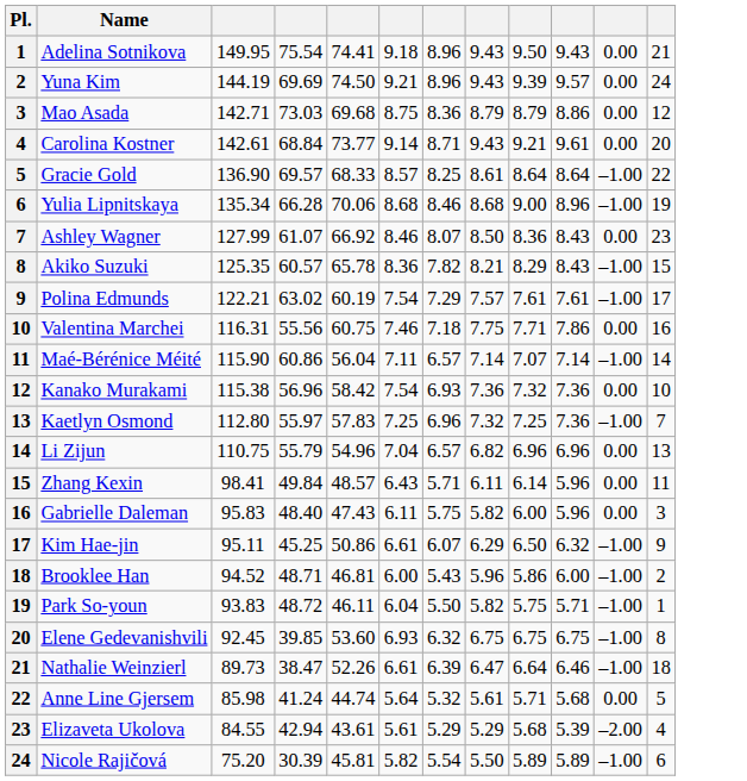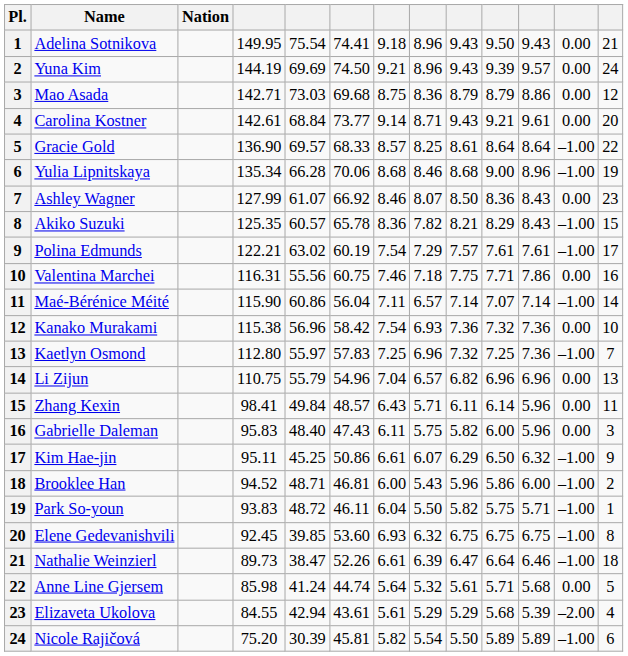 <table class="wikitable sortable" style="text-align:center">
 <tr>
 <th>Pl.</th>
 <th>Name</th>
+<th>Nation</th>
 <th></th>
 <th></th>
 <th></th>
 <th></th>
 <th></th>
 <th></th>
 <th></th>
 <th></th>
 <th></th>
 <th></th>
 </tr>
 <tr>
 <th>1</th>
 <td align=left><a href='#'>Adelina Sotnikova</a></td>
+<td align=left><br></td>
 <td>149.95</td>
 <td>75.54</td>
 <td>74.41</td>
 <td>9.18</td>
 <td>8.96</td>
 <td>9.43</td>
 <td>9.50</td>
 <td>9.43</td>
 <td>0.00</td>
 <td>21</td>
 </tr>
 <tr>
 <th>2</th>
 <td align=left><a href='#'>Yuna Kim</a></td>
+<td align=left><br></td>
 <td>144.19</td>
 <td>69.69</td>
 <td>74.50</td>
 <td>9.21</td>
 <td>8.96</td>
 <td>9.43</td>
 <td>9.39</td>
 <td>9.57</td>
 <td>0.00</td>
 <td>24</td>
 </tr>
 <tr>
 <th>3</th>
 <td align=left><a href='#'>Mao Asada</a></td>
+<td align=left></td>
 <td>142.71</td>
 <td>73.03</td>
 <td>69.68</td>
 <td>8.75</td>
 <td>8.36</td>
 <td>8.79</td>
 <td>8.79</td>
 <td>8.86</td>
 <td>0.00</td>
 <td>12</td>
 </tr>
 <tr>
 <th>4</th>
 <td align=left><a href='#'>Carolina Kostner</a></td>
+<td align=left><br></td>
 <td>142.61</td>
 <td>68.84</td>
 <td>73.77</td>
 <td>9.14</td>
 <td>8.71</td>
 <td>9.43</td>
 <td>9.21</td>
 <td>9.61</td>
 <td>0.00</td>
 <td>20</td>
 </tr>
 <tr>
 <th>5</th>
 <td align=left><a href='#'>Gracie Gold</a></td>
+<td align=left><br></td>
 <td>136.90</td>
 <td>69.57</td>
 <td>68.33</td>
 <td>8.57</td>
 <td>8.25</td>
 <td>8.61</td>
 <td>8.64</td>
 <td>8.64</td>
 <td>–1.00</td>
 <td>22</td>
 </tr>
 <tr>
 <th>6</th>
 <td align=left><a href='#'>Yulia Lipnitskaya</a></td>
+<td align=left><br></td>
 <td>135.34</td>
 <td>66.28</td>
 <td>70.06</td>
 <td>8.68</td>
 <td>8.46</td>
 <td>8.68</td>
 <td>9.00</td>
 <td>8.96</td>
 <td>–1.00</td>
 <td>19</td>
 </tr>
 <tr>
 <th>7</th>
 <td align=left><a href='#'>Ashley Wagner</a></td>
+<td align=left><br></td>
 <td>127.99</td>
 <td>61.07</td>
 <td>66.92</td>
 <td>8.46</td>
 <td>8.07</td>
 <td>8.50</td>
 <td>8.36</td>
 <td>8.43</td>
 <td>0.00</td>
 <td>23</td>
 </tr>
 <tr>
 <th>8</th>
 <td align=left><a href='#'>Akiko Suzuki</a></td>
+<td align=left></td>
 <td>125.35</td>
 <td>60.57</td>
 <td>65.78</td>
 <td>8.36</td>
 <td>7.82</td>
 <td>8.21</td>
 <td>8.29</td>
 <td>8.43</td>
 <td>–1.00</td>
 <td>15</td>
 </tr>
 <tr>
 <th>9</th>
 <td align=left><a href='#'>Polina Edmunds</a></td>
+<td align=left></td>
 <td>122.21</td>
 <td>63.02</td>
 <td>60.19</td>
 <td>7.54</td>
 <td>7.29</td>
 <td>7.57</td>
 <td>7.61</td>
 <td>7.61</td>
 <td>–1.00</td>
 <td>17</td>
 </tr>
 <tr>
 <th>10</th>
 <td align=left><a href='#'>Valentina Marchei</a></td>
+<td align=left></td>
 <td>116.31</td>
 <td>55.56</td>
 <td>60.75</td>
 <td>7.46</td>
 <td>7.18</td>
 <td>7.75</td>
 <td>7.71</td>
 <td>7.86</td>
 <td>0.00</td>
 <td>16</td>
 </tr>
 <tr>
 <th>11</th>
 <td align=left><a href='#'>Maé-Bérénice Méité</a></td>
+<td align=left><br></td>
 <td>115.90</td>
 <td>60.86</td>
 <td>56.04</td>
 <td>7.11</td>
 <td>6.57</td>
 <td>7.14</td>
 <td>7.07</td>
 <td>7.14</td>
 <td>–1.00</td>
 <td>14</td>
 </tr>
 <tr>
 <th>12</th>
 <td align=left><a href='#'>Kanako Murakami</a></td>
+<td align=left></td>
 <td>115.38</td>
 <td>56.96</td>
 <td>58.42</td>
 <td>7.54</td>
 <td>6.93</td>
 <td>7.36</td>
 <td>7.32</td>
 <td>7.36</td>
 <td>0.00</td>
 <td>10</td>
 </tr>
 <tr>
 <th>13</th>
 <td align=left><a href='#'>Kaetlyn Osmond</a></td>
+<td align=left><br></td>
 <td>112.80</td>
 <td>55.97</td>
 <td>57.83</td>
 <td>7.25</td>
 <td>6.96</td>
 <td>7.32</td>
 <td>7.25</td>
 <td>7.36</td>
 <td>–1.00</td>
 <td>7</td>
 </tr>
 <tr>
 <th>14</th>
 <td align=left><a href='#'>Li Zijun</a></td>
+<td align=left></td>
 <td>110.75</td>
 <td>55.79</td>
 <td>54.96</td>
 <td>7.04</td>
 <td>6.57</td>
 <td>6.82</td>
 <td>6.96</td>
 <td>6.96</td>
 <td>0.00</td>
 <td>13</td>
 </tr>
 <tr>
 <th>15</th>
 <td align=left><a href='#'>Zhang Kexin</a></td>
+<td align=left></td>
 <td>98.41</td>
 <td>49.84</td>
 <td>48.57</td>
 <td>6.43</td>
 <td>5.71</td>
 <td>6.11</td>
 <td>6.14</td>
 <td>5.96</td>
 <td>0.00</td>
 <td>11</td>
 </tr>
 <tr>
 <th>16</th>
 <td align=left><a href='#'>Gabrielle Daleman</a></td>
+<td align=left></td>
 <td>95.83</td>
 <td>48.40</td>
 <td>47.43</td>
 <td>6.11</td>
 <td>5.75</td>
 <td>5.82</td>
 <td>6.00</td>
 <td>5.96</td>
 <td>0.00</td>
 <td>3</td>
 </tr>
 <tr>
 <th>17</th>
 <td align=left><a href='#'>Kim Hae-jin</a></td>
+<td align=left></td>
 <td>95.11</td>
 <td>45.25</td>
 <td>50.86</td>
 <td>6.61</td>
 <td>6.07</td>
 <td>6.29</td>
 <td>6.50</td>
 <td>6.32</td>
 <td>–1.00</td>
 <td>9</td>
 </tr>
 <tr>
 <th>18</th>
 <td align=left><a href='#'>Brooklee Han</a></td>
+<td align=left></td>
 <td>94.52</td>
 <td>48.71</td>
 <td>46.81</td>
 <td>6.00</td>
 <td>5.43</td>
 <td>5.96</td>
 <td>5.86</td>
 <td>6.00</td>
 <td>–1.00</td>
 <td>2</td>
 </tr>
 <tr>
 <th>19</th>
 <td align=left><a href='#'>Park So-youn</a></td>
+<td align=left></td>
 <td>93.83</td>
 <td>48.72</td>
 <td>46.11</td>
 <td>6.04</td>
 <td>5.50</td>
 <td>5.82</td>
 <td>5.75</td>
 <td>5.71</td>
 <td>–1.00</td>
 <td>1</td>
 </tr>
 <tr>
 <th>20</th>
 <td align=left><a href='#'>Elene Gedevanishvili</a></td>
+<td align=left></td>
 <td>92.45</td>
 <td>39.85</td>
 <td>53.60</td>
 <td>6.93</td>
 <td>6.32</td>
 <td>6.75</td>
 <td>6.75</td>
 <td>6.75</td>
 <td>–1.00</td>
 <td>8</td>
 </tr>
 <tr>
 <th>21</th>
 <td align=left><a href='#'>Nathalie Weinzierl</a></td>
+<td align=left><br></td>
 <td>89.73</td>
 <td>38.47</td>
 <td>52.26</td>
 <td>6.61</td>
 <td>6.39</td>
 <td>6.47</td>
 <td>6.64</td>
 <td>6.46</td>
 <td>–1.00</td>
 <td>18</td>
 </tr>
 <tr>
 <th>22</th>
 <td align=left><a href='#'>Anne Line Gjersem</a></td>
+<td align=left></td>
 <td>85.98</td>
 <td>41.24</td>
 <td>44.74</td>
 <td>5.64</td>
 <td>5.32</td>
 <td>5.61</td>
 <td>5.71</td>
 <td>5.68</td>
 <td>0.00</td>
 <td>5</td>
 </tr>
 <tr>
 <th>23</th>
 <td align=left><a href='#'>Elizaveta Ukolova</a></td>
+<td align=left></td>
 <td>84.55</td>
 <td>42.94</td>
 <td>43.61</td>
 <td>5.61</td>
 <td>5.29</td>
 <td>5.29</td>
 <td>5.68</td>
 <td>5.39</td>
 <td>–2.00</td>
 <td>4</td>
 </tr>
 <tr>
 <th>24</th>
 <td align=left><a href='#'>Nicole Rajičová</a></td>
+<td align=left></td>
 <td>75.20</td>
 <td>30.39</td>
 <td>45.81</td>
 <td>5.82</td>
 <td>5.54</td>
 <td>5.50</td>
 <td>5.89</td>
 <td>5.89</td>
 <td>–1.00</td>
 <td>6</td>
 </tr>
 </table>
